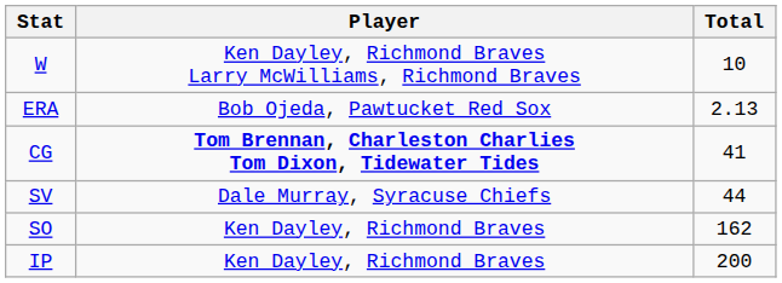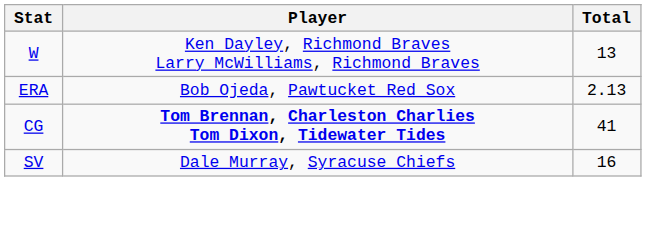 <table class="wikitable" width="40%" style="text-align:center;">
 <tr>
 <th width="5%">Stat</th>
 <th width="60%">Player</th>
 <th width="5%">Total</th>
 </tr>
 <tr>
 <td><a href='#'>W</a></td>
 <td><a href='#'>Ken Dayley</a>, <a href='#'>Richmond Braves</a> <br> <a href='#'>Larry McWilliams</a>, <a href='#'>Richmond Braves</a></td>
-<td>10</td>
+<td>13</td>
 </tr>
 <tr>
 <td><a href='#'>ERA</a></td>
 <td><a href='#'>Bob Ojeda</a>, <a href='#'>Pawtucket Red Sox</a></td>
 <td>2.13</td>
 </tr>
 <tr>
 <td><a href='#'>CG</a></td>
 <td><strong><a href='#'>Tom Brennan</a>, <a href='#'>Charleston Charlies</a> <br> <a href='#'>Tom Dixon</a>, <a href='#'>Tidewater Tides</a></strong></td>
 <td>41</td>
 </tr>
 <tr>
 <td><a href='#'>SV</a></td>
 <td><a href='#'>Dale Murray</a>, <a href='#'>Syracuse Chiefs</a></td>
-<td>44</td>
-</tr>
-<tr>
-<td><a href='#'>SO</a></td>
-<td><a href='#'>Ken Dayley</a>, <a href='#'>Richmond Braves</a></td>
-<td>162</td>
-</tr>
-<tr>
-<td><a href='#'>IP</a></td>
-<td><a href='#'>Ken Dayley</a>, <a href='#'>Richmond Braves</a></td>
-<td>200</td>
+<td>16</td>
 </tr>
 </table>
